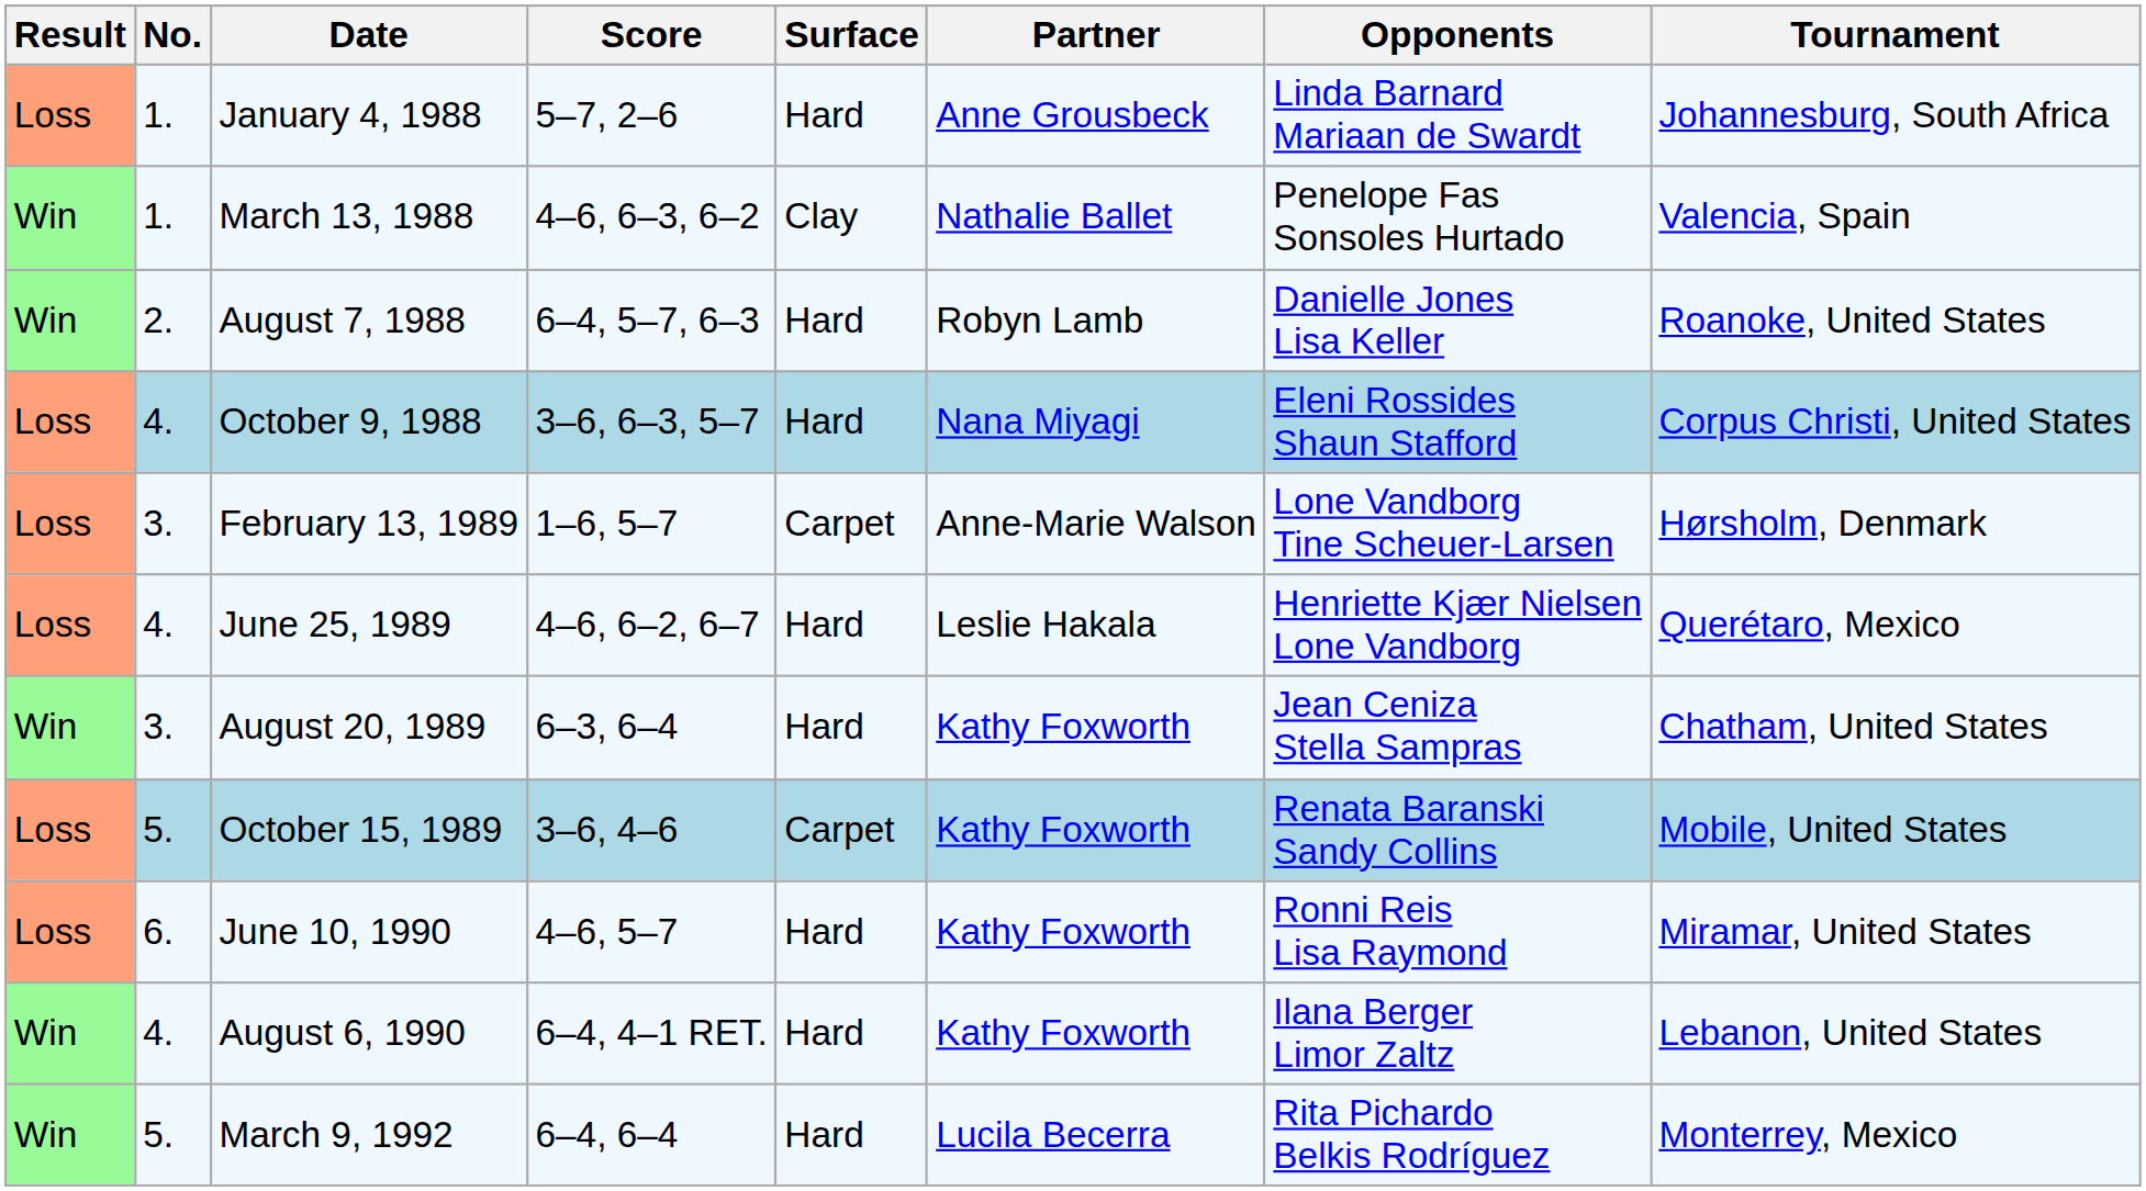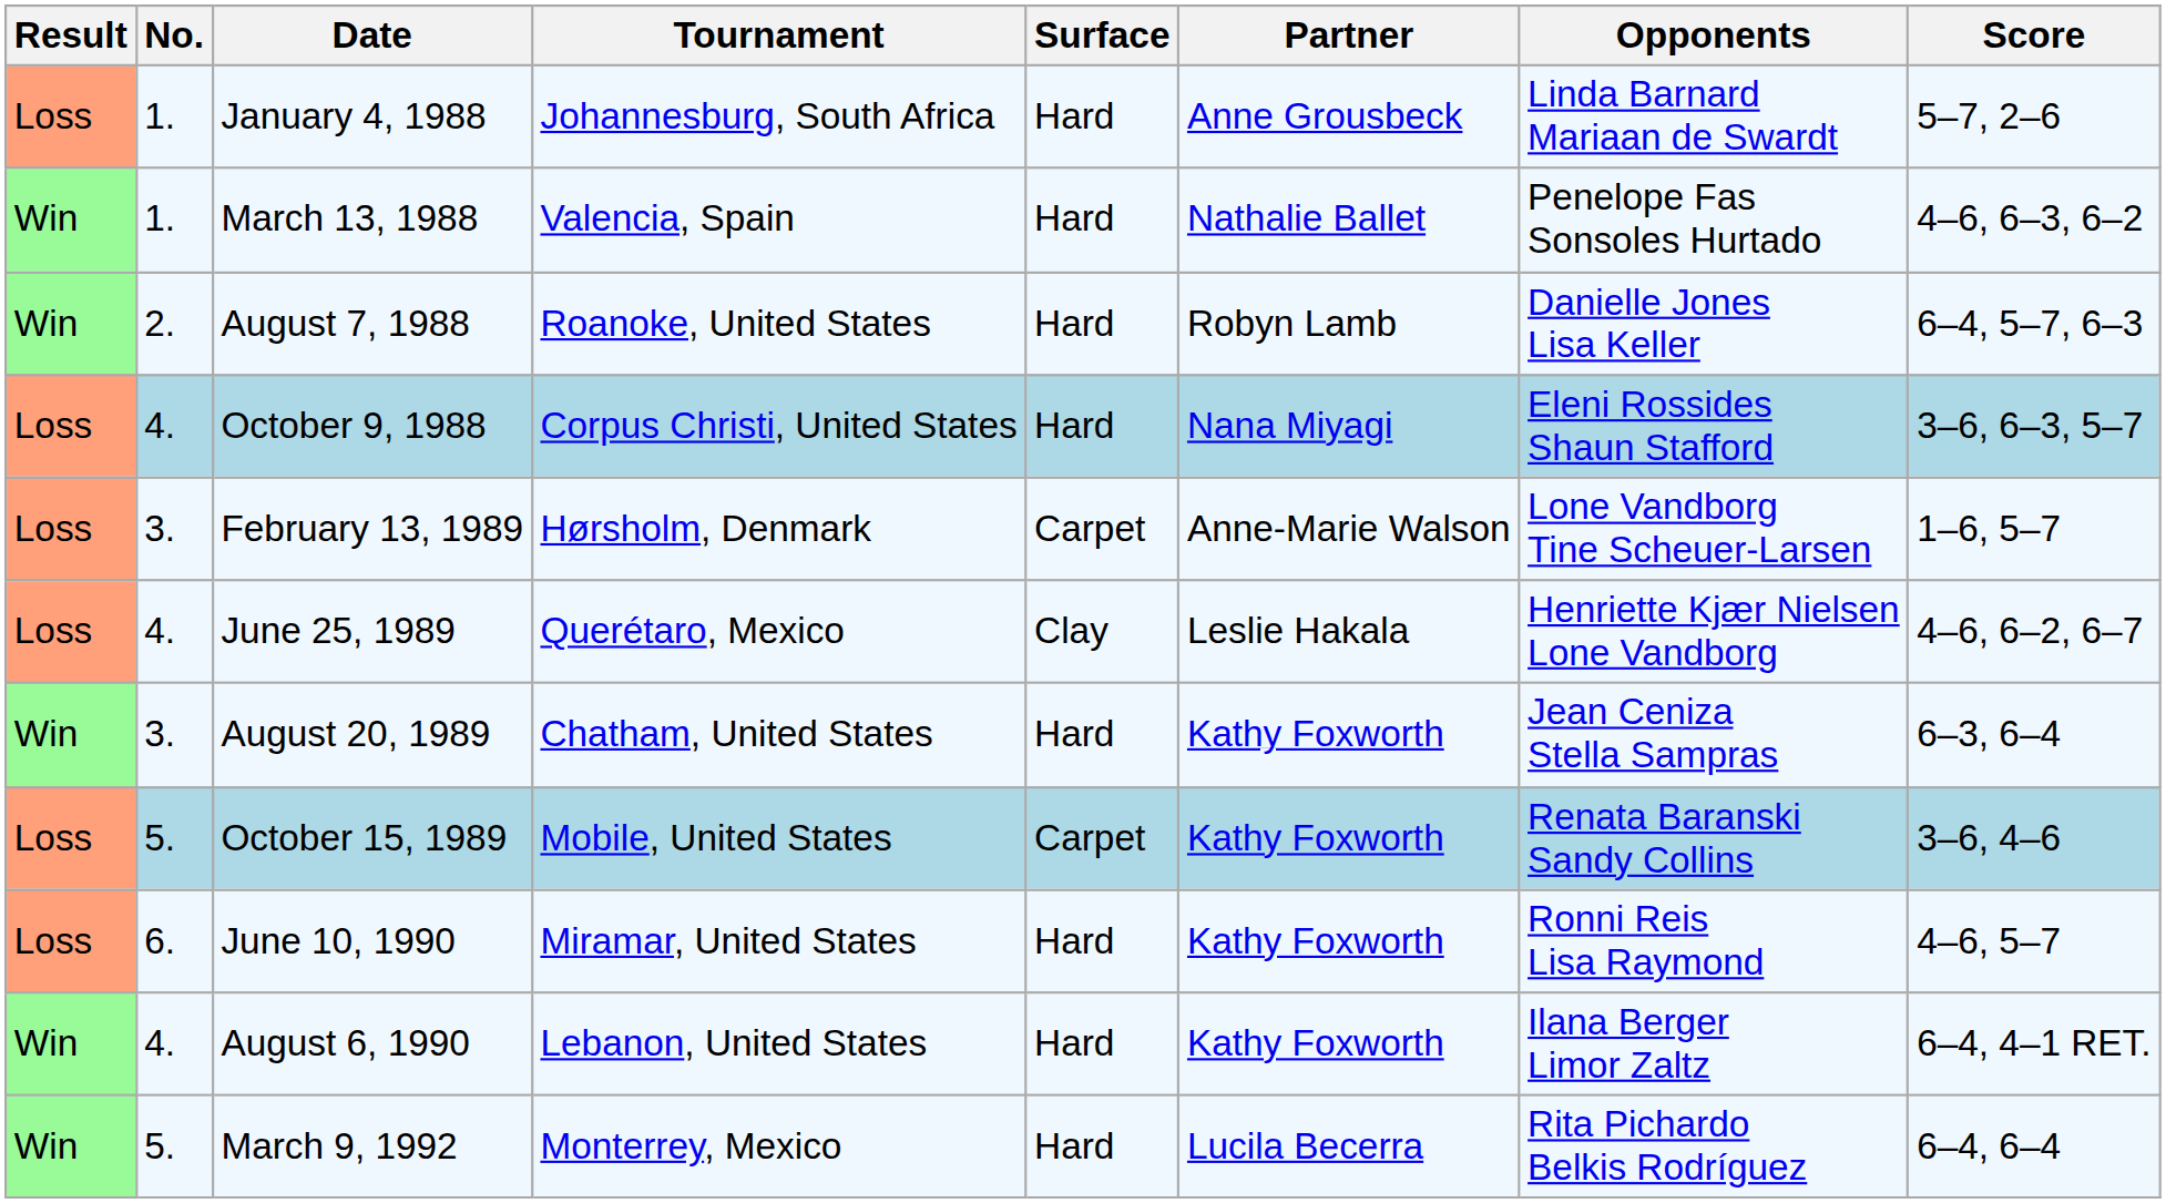 <table class="sortable wikitable" style=font-size:97%>
 <tr>
 <th>Result</th>
 <th>No.</th>
 <th>Date</th>
-<th>Score</th>
+<th>Tournament</th>
 <th>Surface</th>
 <th>Partner</th>
 <th>Opponents</th>
-<th>Tournament</th>
+<th>Score</th>
 </tr>
 <tr style="background:#f0f8ff;">
 <td style="background:#ffa07a;">Loss</td>
 <td>1.</td>
 <td>January 4, 1988</td>
-<td>5–7, 2–6</td>
+<td><a href='#'>Johannesburg</a>, South Africa</td>
 <td>Hard</td>
 <td> <a href='#'>Anne Grousbeck</a></td>
 <td> <a href='#'>Linda Barnard</a> <br>  <a href='#'>Mariaan de Swardt</a></td>
-<td><a href='#'>Johannesburg</a>, South Africa</td>
+<td>5–7, 2–6</td>
 </tr>
 <tr style="background:#f0f8ff;">
 <td style="background:#98fb98;">Win</td>
 <td>1.</td>
 <td>March 13, 1988</td>
-<td>4–6, 6–3, 6–2</td>
-<td>Clay</td>
+<td><a href='#'>Valencia</a>, Spain</td>
+<td>Hard</td>
 <td> <a href='#'>Nathalie Ballet</a></td>
 <td> Penelope Fas <br>  Sonsoles Hurtado</td>
-<td><a href='#'>Valencia</a>, Spain</td>
+<td>4–6, 6–3, 6–2</td>
 </tr>
 <tr style="background:#f0f8ff;">
 <td style="background:#98fb98;">Win</td>
 <td>2.</td>
 <td>August 7, 1988</td>
-<td>6–4, 5–7, 6–3</td>
+<td><a href='#'>Roanoke</a>, United States</td>
 <td>Hard</td>
 <td> Robyn Lamb</td>
 <td> <a href='#'>Danielle Jones</a> <br>  <a href='#'>Lisa Keller</a></td>
-<td><a href='#'>Roanoke</a>, United States</td>
+<td>6–4, 5–7, 6–3</td>
 </tr>
 <tr style="background:lightblue;">
 <td style="background:#ffa07a;">Loss</td>
 <td>4.</td>
 <td>October 9, 1988</td>
-<td>3–6, 6–3, 5–7</td>
+<td><a href='#'>Corpus Christi</a>, United States</td>
 <td>Hard</td>
 <td> <a href='#'>Nana Miyagi</a></td>
 <td> <a href='#'>Eleni Rossides</a> <br>  <a href='#'>Shaun Stafford</a></td>
-<td><a href='#'>Corpus Christi</a>, United States</td>
+<td>3–6, 6–3, 5–7</td>
 </tr>
 <tr style="background:#f0f8ff;">
 <td style="background:#ffa07a;">Loss</td>
 <td>3.</td>
 <td>February 13, 1989</td>
-<td>1–6, 5–7</td>
+<td><a href='#'>Hørsholm</a>, Denmark</td>
 <td>Carpet</td>
 <td> Anne-Marie Walson</td>
 <td> <a href='#'>Lone Vandborg</a> <br>  <a href='#'>Tine Scheuer-Larsen</a></td>
-<td><a href='#'>Hørsholm</a>, Denmark</td>
+<td>1–6, 5–7</td>
 </tr>
 <tr style="background:#f0f8ff;">
 <td style="background:#ffa07a;">Loss</td>
 <td>4.</td>
 <td>June 25, 1989</td>
-<td>4–6, 6–2, 6–7</td>
-<td>Hard</td>
+<td><a href='#'>Querétaro</a>, Mexico</td>
+<td>Clay</td>
 <td> Leslie Hakala</td>
 <td> <a href='#'>Henriette Kjær Nielsen</a><br>  <a href='#'>Lone Vandborg</a></td>
-<td><a href='#'>Querétaro</a>, Mexico</td>
+<td>4–6, 6–2, 6–7</td>
 </tr>
 <tr style="background:#f0f8ff;">
 <td style="background:#98fb98;">Win</td>
 <td>3.</td>
 <td>August 20, 1989</td>
-<td>6–3, 6–4</td>
+<td><a href='#'>Chatham</a>, United States</td>
 <td>Hard</td>
 <td> <a href='#'>Kathy Foxworth</a></td>
 <td> <a href='#'>Jean Ceniza</a> <br>  <a href='#'>Stella Sampras</a></td>
-<td><a href='#'>Chatham</a>, United States</td>
+<td>6–3, 6–4</td>
 </tr>
 <tr style="background:lightblue;">
 <td style="background:#ffa07a;">Loss</td>
 <td>5.</td>
 <td>October 15, 1989</td>
-<td>3–6, 4–6</td>
+<td><a href='#'>Mobile</a>, United States</td>
 <td>Carpet</td>
 <td> <a href='#'>Kathy Foxworth</a></td>
 <td> <a href='#'>Renata Baranski</a> <br>  <a href='#'>Sandy Collins</a></td>
-<td><a href='#'>Mobile</a>, United States</td>
+<td>3–6, 4–6</td>
 </tr>
 <tr style="background:#f0f8ff;">
 <td style="background:#ffa07a;">Loss</td>
 <td>6.</td>
 <td>June 10, 1990</td>
-<td>4–6, 5–7</td>
+<td><a href='#'>Miramar</a>, United States</td>
 <td>Hard</td>
 <td> <a href='#'>Kathy Foxworth</a></td>
 <td> <a href='#'>Ronni Reis</a> <br>  <a href='#'>Lisa Raymond</a></td>
-<td><a href='#'>Miramar</a>, United States</td>
+<td>4–6, 5–7</td>
 </tr>
 <tr style="background:#f0f8ff;">
 <td style="background:#98fb98;">Win</td>
 <td>4.</td>
 <td>August 6, 1990</td>
-<td>6–4, 4–1 RET.</td>
+<td><a href='#'>Lebanon</a>, United States</td>
 <td>Hard</td>
 <td> <a href='#'>Kathy Foxworth</a></td>
 <td> <a href='#'>Ilana Berger</a> <br>  <a href='#'>Limor Zaltz</a></td>
-<td><a href='#'>Lebanon</a>, United States</td>
+<td>6–4, 4–1 RET.</td>
 </tr>
 <tr style="background:#f0f8ff;">
 <td style="background:#98fb98;">Win</td>
 <td>5.</td>
 <td>March 9, 1992</td>
-<td>6–4, 6–4</td>
+<td><a href='#'>Monterrey</a>, Mexico</td>
 <td>Hard</td>
 <td> <a href='#'>Lucila Becerra</a></td>
 <td> <a href='#'>Rita Pichardo</a> <br>  <a href='#'>Belkis Rodríguez</a></td>
-<td><a href='#'>Monterrey</a>, Mexico</td>
+<td>6–4, 6–4</td>
 </tr>
 </table>
